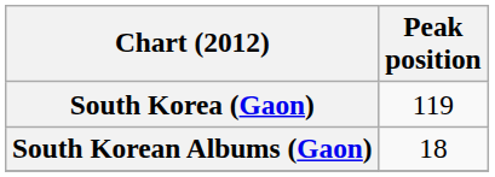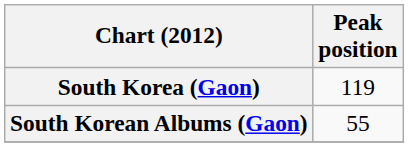 <table class="wikitable sortable plainrowheaders" style="text-align:center">
 <tr>
 <th scope="col">Chart (2012)</th>
 <th scope="col">Peak<br>position</th>
 </tr>
 <tr>
 <th scope="row">South Korea (<a href='#'>Gaon</a>)</th>
 <td>119</td>
 </tr>
 <tr>
 <th scope="row">South Korean Albums (<a href='#'>Gaon</a>)</th>
-<td>18</td>
+<td>55</td>
 </tr>
 <tr>
 </tr>
 </table>
